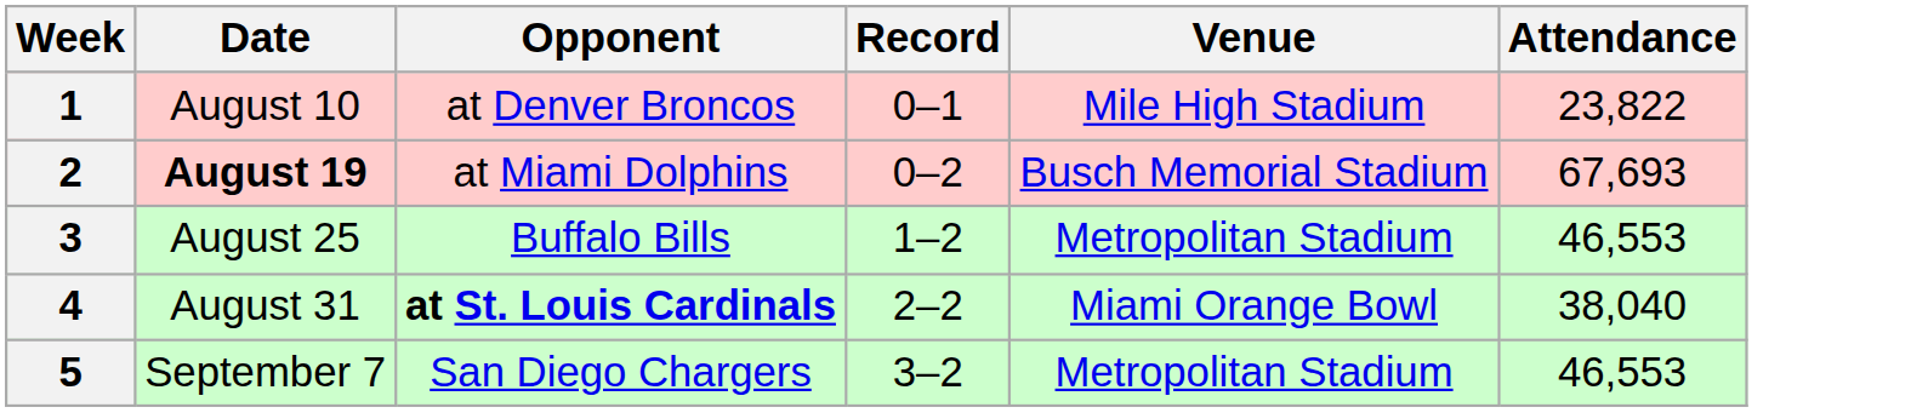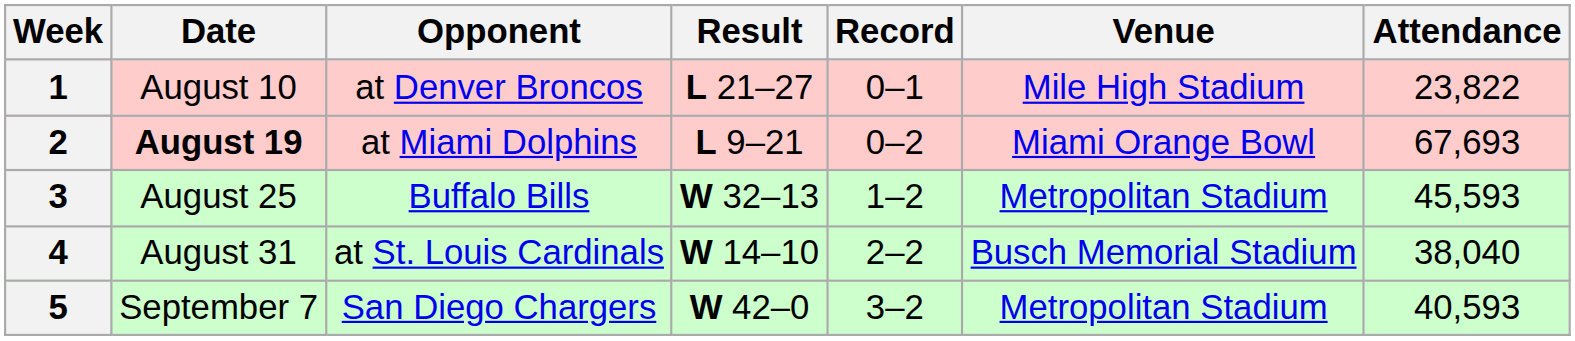 <table class="wikitable" style="text-align:center">
 <tr>
 <th>Week</th>
 <th>Date</th>
 <th>Opponent</th>
+<th>Result</th>
 <th>Record</th>
 <th>Venue</th>
 <th>Attendance</th>
 </tr>
 <tr style="background:#fcc">
 <th>1</th>
 <td>August 10</td>
 <td>at <a href='#'>Denver Broncos</a></td>
+<td><strong>L</strong> 21–27</td>
 <td>0–1</td>
 <td><a href='#'>Mile High Stadium</a></td>
 <td>23,822</td>
 </tr>
 <tr style="background:#fcc">
 <th>2</th>
 <td><strong>August 19</strong></td>
 <td>at <a href='#'>Miami Dolphins</a></td>
+<td><strong>L</strong> 9–21</td>
 <td>0–2</td>
-<td><a href='#'>Busch Memorial Stadium</a></td>
+<td><a href='#'>Miami Orange Bowl</a></td>
 <td>67,693</td>
 </tr>
 <tr style="background:#cfc">
 <th>3</th>
 <td>August 25</td>
 <td><a href='#'>Buffalo Bills</a></td>
+<td><strong>W</strong> 32–13</td>
 <td>1–2</td>
 <td><a href='#'>Metropolitan Stadium</a></td>
-<td>46,553</td>
+<td>45,593</td>
 </tr>
 <tr style="background:#cfc">
 <th>4</th>
 <td>August 31</td>
-<td><strong>at <a href='#'>St. Louis Cardinals</a></strong></td>
+<td>at <a href='#'>St. Louis Cardinals</a></td>
+<td><strong>W</strong> 14–10</td>
 <td>2–2</td>
-<td><a href='#'>Miami Orange Bowl</a></td>
+<td><a href='#'>Busch Memorial Stadium</a></td>
 <td>38,040</td>
 </tr>
 <tr style="background:#cfc">
 <th>5</th>
 <td>September 7</td>
 <td><a href='#'>San Diego Chargers</a></td>
+<td><strong>W</strong> 42–0</td>
 <td>3–2</td>
 <td><a href='#'>Metropolitan Stadium</a></td>
-<td>46,553</td>
+<td>40,593</td>
 </tr>
 </table>
